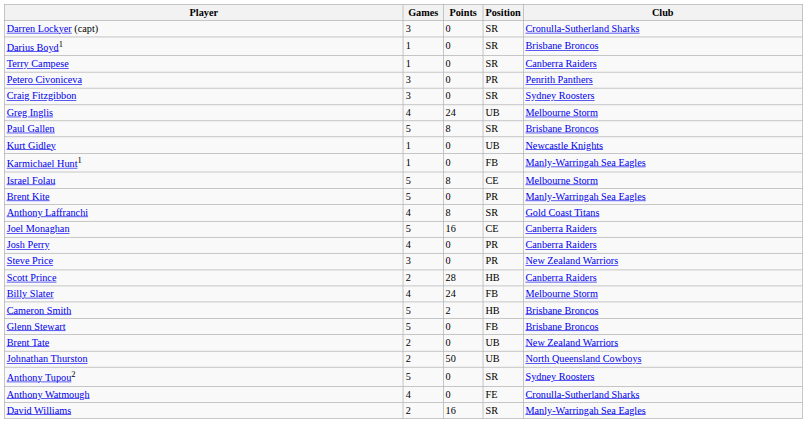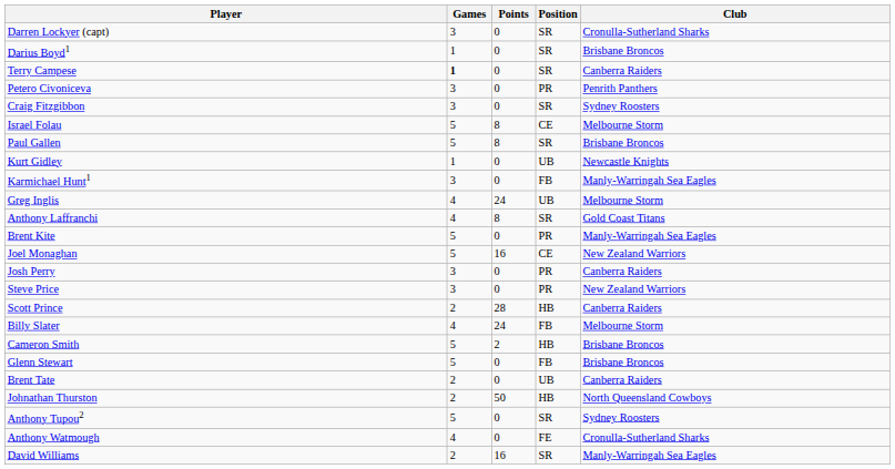 <table class="wikitable">
 <tr bgcolor=#FFFFFF>
 <th !width=25%>Player</th>
 <th width=5%>Games</th>
 <th width=5%>Points</th>
 <th width=5%>Position</th>
 <th width=35%>Club</th>
 </tr>
 <tr>
 <td><a href='#'>Darren Lockyer</a> (capt)</td>
 <td>3</td>
 <td>0</td>
 <td>SR</td>
 <td> <a href='#'>Cronulla-Sutherland Sharks</a></td>
 </tr>
 <tr>
 <td><a href='#'>Darius Boyd</a><sup>1</sup></td>
 <td>1</td>
 <td>0</td>
 <td>SR</td>
 <td> <a href='#'>Brisbane Broncos</a></td>
 </tr>
 <tr>
 <td><a href='#'>Terry Campese</a></td>
-<td>1</td>
+<td><strong>1</strong></td>
 <td>0</td>
 <td>SR</td>
 <td> <a href='#'>Canberra Raiders</a></td>
 </tr>
 <tr>
 <td><a href='#'>Petero Civoniceva</a></td>
 <td>3</td>
 <td>0</td>
 <td>PR</td>
 <td> <a href='#'>Penrith Panthers</a></td>
 </tr>
 <tr>
 <td><a href='#'>Craig Fitzgibbon</a></td>
 <td>3</td>
 <td>0</td>
 <td>SR</td>
 <td> <a href='#'>Sydney Roosters</a></td>
 </tr>
 <tr>
-<td><a href='#'>Greg Inglis</a></td>
-<td>4</td>
-<td>24</td>
-<td>UB</td>
+<td><a href='#'>Israel Folau</a></td>
+<td>5</td>
+<td>8</td>
+<td>CE</td>
 <td> <a href='#'>Melbourne Storm</a></td>
 </tr>
 <tr>
 <td><a href='#'>Paul Gallen</a></td>
 <td>5</td>
 <td>8</td>
 <td>SR</td>
 <td> <a href='#'>Brisbane Broncos</a></td>
 </tr>
 <tr>
 <td><a href='#'>Kurt Gidley</a></td>
 <td>1</td>
 <td>0</td>
 <td>UB</td>
 <td> <a href='#'>Newcastle Knights</a></td>
 </tr>
 <tr>
 <td><a href='#'>Karmichael Hunt</a><sup>1</sup></td>
-<td>1</td>
+<td>3</td>
 <td>0</td>
 <td>FB</td>
 <td> <a href='#'>Manly-Warringah Sea Eagles</a></td>
 </tr>
 <tr>
-<td><a href='#'>Israel Folau</a></td>
-<td>5</td>
+<td><a href='#'>Greg Inglis</a></td>
+<td>4</td>
+<td>24</td>
+<td>UB</td>
+<td> <a href='#'>Melbourne Storm</a></td>
+</tr>
+<tr>
+<td><a href='#'>Anthony Laffranchi</a></td>
+<td>4</td>
 <td>8</td>
-<td>CE</td>
-<td> <a href='#'>Melbourne Storm</a></td>
+<td>SR</td>
+<td> <a href='#'>Gold Coast Titans</a></td>
 </tr>
 <tr>
 <td><a href='#'>Brent Kite</a></td>
 <td>5</td>
 <td>0</td>
 <td>PR</td>
 <td> <a href='#'>Manly-Warringah Sea Eagles</a></td>
 </tr>
 <tr>
-<td><a href='#'>Anthony Laffranchi</a></td>
-<td>4</td>
-<td>8</td>
-<td>SR</td>
-<td> <a href='#'>Gold Coast Titans</a></td>
-</tr>
-<tr>
 <td><a href='#'>Joel Monaghan</a></td>
 <td>5</td>
 <td>16</td>
 <td>CE</td>
-<td> <a href='#'>Canberra Raiders</a></td>
+<td> <a href='#'>New Zealand Warriors</a></td>
 </tr>
 <tr>
 <td><a href='#'>Josh Perry</a></td>
-<td>4</td>
+<td>3</td>
 <td>0</td>
 <td>PR</td>
 <td> <a href='#'>Canberra Raiders</a></td>
 </tr>
 <tr>
 <td><a href='#'>Steve Price</a></td>
 <td>3</td>
 <td>0</td>
 <td>PR</td>
 <td> <a href='#'>New Zealand Warriors</a></td>
 </tr>
 <tr>
 <td><a href='#'>Scott Prince</a></td>
 <td>2</td>
 <td>28</td>
 <td>HB</td>
 <td> <a href='#'>Canberra Raiders</a></td>
 </tr>
 <tr>
 <td><a href='#'>Billy Slater</a></td>
 <td>4</td>
 <td>24</td>
 <td>FB</td>
 <td> <a href='#'>Melbourne Storm</a></td>
 </tr>
 <tr>
 <td><a href='#'>Cameron Smith</a></td>
 <td>5</td>
 <td>2</td>
 <td>HB</td>
 <td> <a href='#'>Brisbane Broncos</a></td>
 </tr>
 <tr>
 <td><a href='#'>Glenn Stewart</a></td>
 <td>5</td>
 <td>0</td>
 <td>FB</td>
 <td> <a href='#'>Brisbane Broncos</a></td>
 </tr>
 <tr>
 <td><a href='#'>Brent Tate</a></td>
 <td>2</td>
 <td>0</td>
 <td>UB</td>
-<td> <a href='#'>New Zealand Warriors</a></td>
+<td> <a href='#'>Canberra Raiders</a></td>
 </tr>
 <tr>
 <td><a href='#'>Johnathan Thurston</a></td>
 <td>2</td>
 <td>50</td>
-<td>UB</td>
+<td>HB</td>
 <td> <a href='#'>North Queensland Cowboys</a></td>
 </tr>
 <tr>
 <td><a href='#'>Anthony Tupou</a><sup>2</sup></td>
 <td>5</td>
 <td>0</td>
 <td>SR</td>
 <td> <a href='#'>Sydney Roosters</a></td>
 </tr>
 <tr>
 <td><a href='#'>Anthony Watmough</a></td>
 <td>4</td>
 <td>0</td>
 <td>FE</td>
 <td> <a href='#'>Cronulla-Sutherland Sharks</a></td>
 </tr>
 <tr>
 <td><a href='#'>David Williams</a></td>
 <td>2</td>
 <td>16</td>
 <td>SR</td>
 <td> <a href='#'>Manly-Warringah Sea Eagles</a></td>
 </tr>
 </table>
